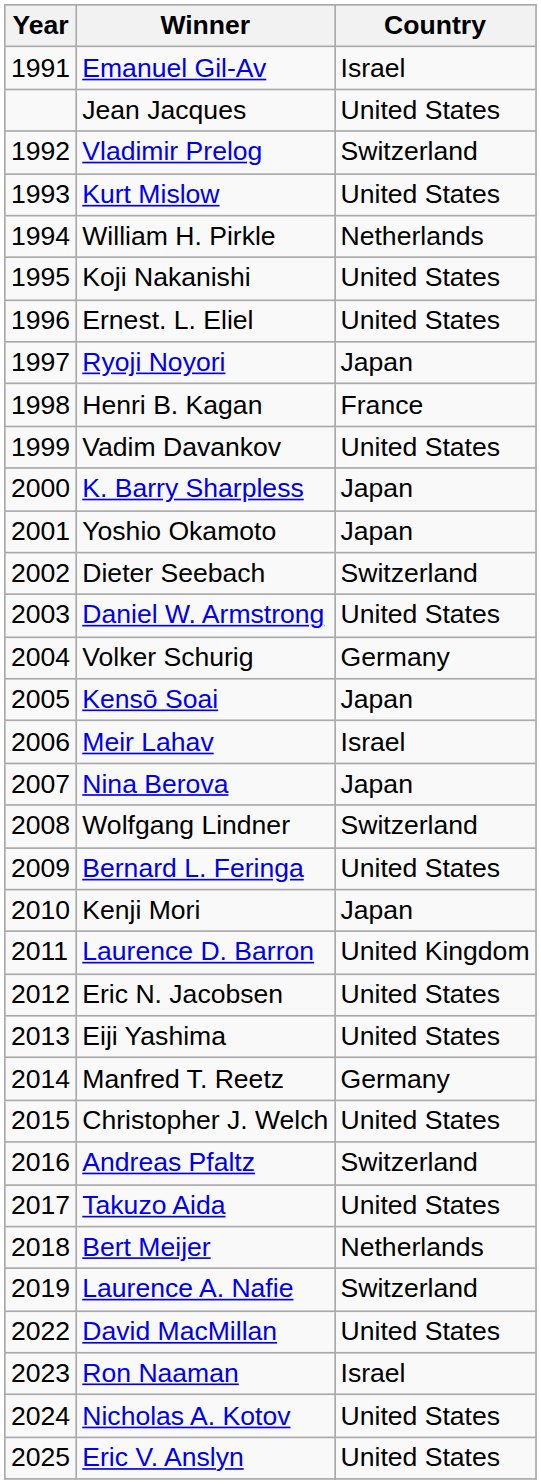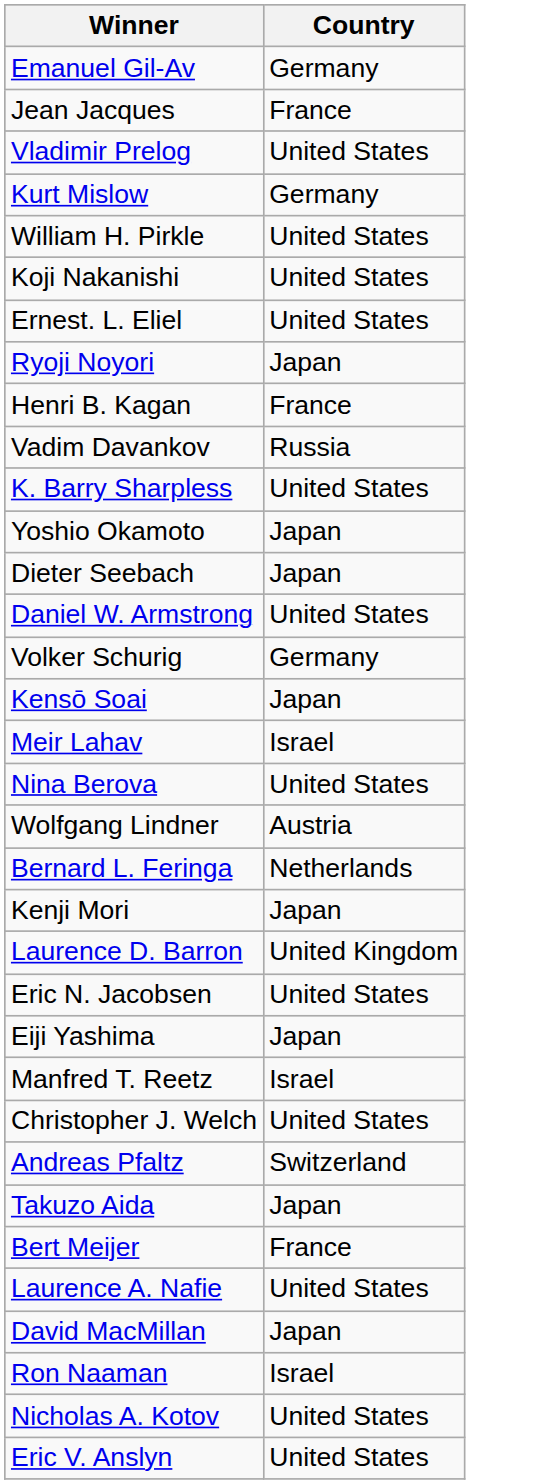 <table class="wikitable">
 <tr>
-<th>Year</th>
 <th>Winner</th>
 <th>Country</th>
 </tr>
 <tr>
-<td>1991</td>
 <td><a href='#'>Emanuel Gil-Av</a></td>
-<td>Israel</td>
+<td>Germany</td>
 </tr>
 <tr>
-<td></td>
 <td>Jean Jacques</td>
+<td>France</td>
+</tr>
+<tr>
+<td><a href='#'>Vladimir Prelog</a></td>
 <td>United States</td>
 </tr>
 <tr>
-<td>1992</td>
-<td><a href='#'>Vladimir Prelog</a></td>
-<td>Switzerland</td>
+<td><a href='#'>Kurt Mislow</a></td>
+<td>Germany</td>
 </tr>
 <tr>
-<td>1993</td>
-<td><a href='#'>Kurt Mislow</a></td>
+<td>William H. Pirkle</td>
 <td>United States</td>
 </tr>
 <tr>
-<td>1994</td>
-<td>William H. Pirkle</td>
-<td>Netherlands</td>
-</tr>
-<tr>
-<td>1995</td>
 <td>Koji Nakanishi</td>
 <td>United States</td>
 </tr>
 <tr>
-<td>1996</td>
 <td>Ernest. L. Eliel</td>
 <td>United States</td>
 </tr>
 <tr>
-<td>1997</td>
 <td><a href='#'>Ryoji Noyori</a></td>
 <td>Japan</td>
 </tr>
 <tr>
-<td>1998</td>
 <td>Henri B. Kagan</td>
 <td>France</td>
 </tr>
 <tr>
-<td>1999</td>
 <td>Vadim Davankov</td>
+<td>Russia</td>
+</tr>
+<tr>
+<td><a href='#'>K. Barry Sharpless</a></td>
 <td>United States</td>
 </tr>
 <tr>
-<td>2000</td>
-<td><a href='#'>K. Barry Sharpless</a></td>
-<td>Japan</td>
-</tr>
-<tr>
-<td>2001</td>
 <td>Yoshio Okamoto</td>
 <td>Japan</td>
 </tr>
 <tr>
-<td>2002</td>
 <td>Dieter Seebach</td>
-<td>Switzerland</td>
+<td>Japan</td>
 </tr>
 <tr>
-<td>2003</td>
 <td><a href='#'>Daniel W. Armstrong</a></td>
 <td>United States</td>
 </tr>
 <tr>
-<td>2004</td>
 <td>Volker Schurig</td>
 <td>Germany</td>
 </tr>
 <tr>
-<td>2005</td>
 <td><a href='#'>Kensō Soai</a></td>
 <td>Japan</td>
 </tr>
 <tr>
-<td>2006</td>
 <td><a href='#'>Meir Lahav</a></td>
 <td>Israel</td>
 </tr>
 <tr>
-<td>2007</td>
 <td><a href='#'>Nina Berova</a></td>
-<td>Japan</td>
-</tr>
-<tr>
-<td>2008</td>
-<td>Wolfgang Lindner</td>
-<td>Switzerland</td>
-</tr>
-<tr>
-<td>2009</td>
-<td><a href='#'>Bernard L. Feringa</a></td>
 <td>United States</td>
 </tr>
 <tr>
-<td>2010</td>
+<td>Wolfgang Lindner</td>
+<td>Austria</td>
+</tr>
+<tr>
+<td><a href='#'>Bernard L. Feringa</a></td>
+<td>Netherlands</td>
+</tr>
+<tr>
 <td>Kenji Mori</td>
 <td>Japan</td>
 </tr>
 <tr>
-<td>2011</td>
 <td><a href='#'>Laurence D. Barron</a></td>
 <td>United Kingdom</td>
 </tr>
 <tr>
-<td>2012</td>
 <td>Eric N. Jacobsen</td>
 <td>United States</td>
 </tr>
 <tr>
-<td>2013</td>
 <td>Eiji Yashima</td>
-<td>United States</td>
+<td>Japan</td>
 </tr>
 <tr>
-<td>2014</td>
 <td>Manfred T. Reetz</td>
-<td>Germany</td>
+<td>Israel</td>
 </tr>
 <tr>
-<td>2015</td>
 <td>Christopher J. Welch</td>
 <td>United States</td>
 </tr>
 <tr>
-<td>2016</td>
 <td><a href='#'>Andreas Pfaltz</a></td>
 <td>Switzerland</td>
 </tr>
 <tr>
-<td>2017</td>
 <td><a href='#'>Takuzo Aida</a></td>
+<td>Japan</td>
+</tr>
+<tr>
+<td><a href='#'>Bert Meijer</a></td>
+<td>France</td>
+</tr>
+<tr>
+<td><a href='#'>Laurence A. Nafie</a></td>
 <td>United States</td>
 </tr>
 <tr>
-<td>2018</td>
-<td><a href='#'>Bert Meijer</a></td>
-<td>Netherlands</td>
+<td><a href='#'>David MacMillan</a></td>
+<td>Japan</td>
 </tr>
 <tr>
-<td>2019</td>
-<td><a href='#'>Laurence A. Nafie</a></td>
-<td>Switzerland</td>
-</tr>
-<tr>
-<td>2022</td>
-<td><a href='#'>David MacMillan</a></td>
-<td>United States</td>
-</tr>
-<tr>
-<td>2023</td>
 <td><a href='#'>Ron Naaman</a></td>
 <td>Israel</td>
 </tr>
 <tr>
-<td>2024</td>
 <td><a href='#'>Nicholas A. Kotov</a></td>
 <td>United States</td>
 </tr>
 <tr>
-<td>2025</td>
 <td><a href='#'>Eric V. Anslyn</a></td>
 <td>United States</td>
 </tr>
 </table>
